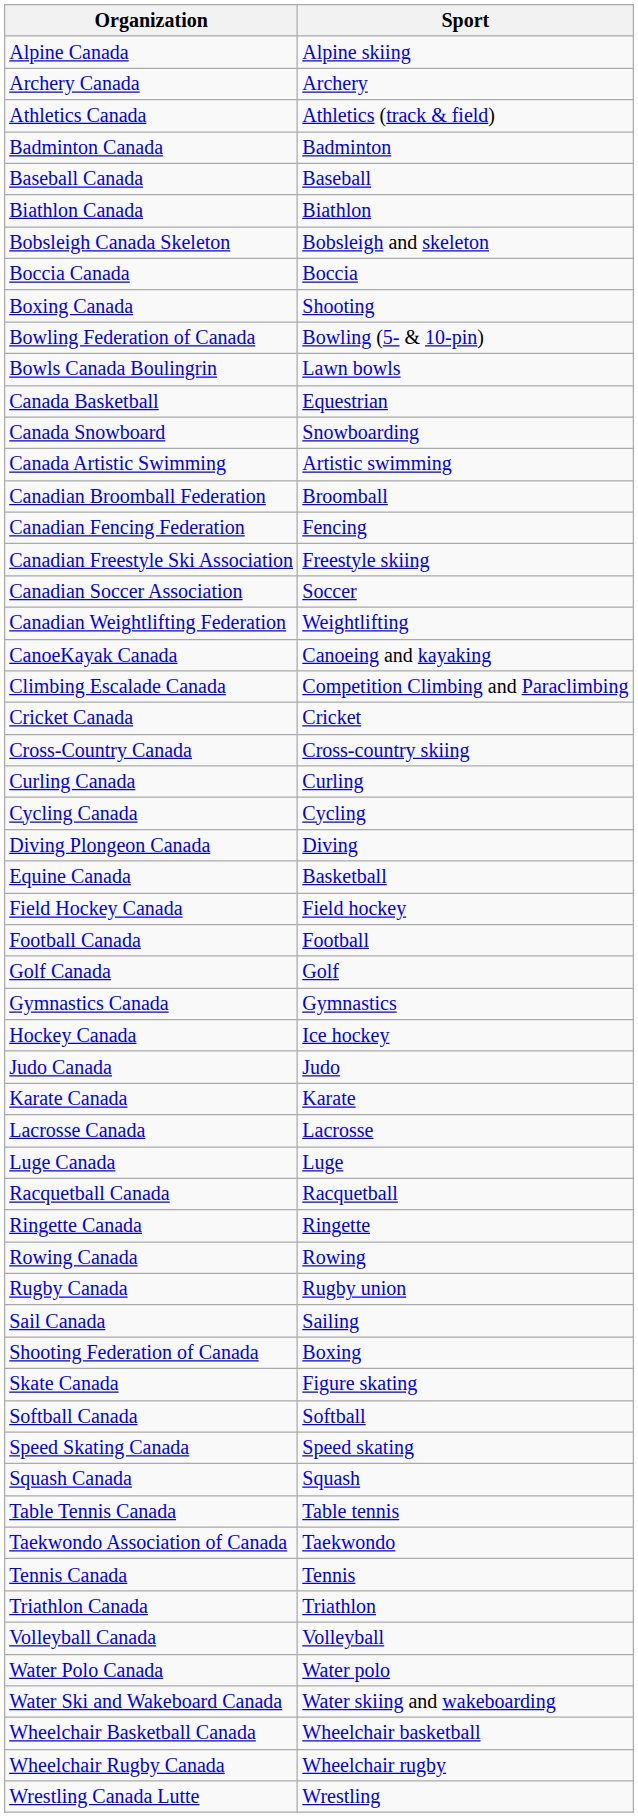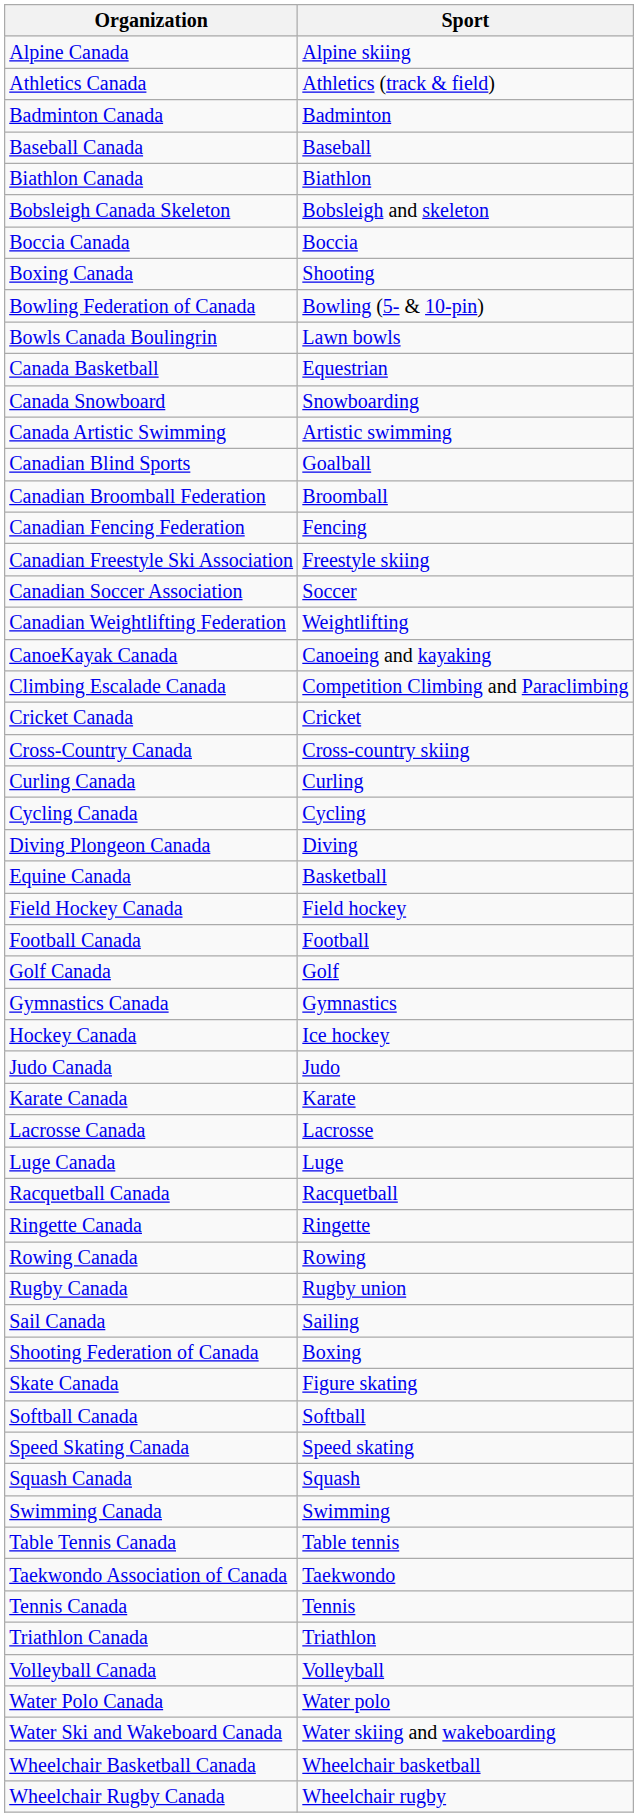 <table class="wikitable sortable">
 <tr>
 <th>Organization</th>
 <th>Sport</th>
 </tr>
 <tr>
 <td><a href='#'>Alpine Canada</a></td>
 <td><a href='#'>Alpine skiing</a></td>
-</tr>
-<tr>
-<td><a href='#'>Archery Canada</a></td>
-<td><a href='#'>Archery</a></td>
 </tr>
 <tr>
 <td><a href='#'>Athletics Canada</a></td>
 <td><a href='#'>Athletics</a> (<a href='#'>track & field</a>)</td>
 </tr>
 <tr>
 <td><a href='#'>Badminton Canada</a></td>
 <td><a href='#'>Badminton</a></td>
 </tr>
 <tr>
 <td><a href='#'>Baseball Canada</a></td>
 <td><a href='#'>Baseball</a></td>
 </tr>
 <tr>
 <td><a href='#'>Biathlon Canada</a></td>
 <td><a href='#'>Biathlon</a></td>
 </tr>
 <tr>
 <td><a href='#'>Bobsleigh Canada Skeleton</a></td>
 <td><a href='#'>Bobsleigh</a> and <a href='#'>skeleton</a></td>
 </tr>
 <tr>
 <td><a href='#'>Boccia Canada</a></td>
 <td><a href='#'>Boccia</a></td>
 </tr>
 <tr>
 <td><a href='#'>Boxing Canada</a></td>
 <td><a href='#'>Shooting</a></td>
 </tr>
 <tr>
 <td><a href='#'>Bowling Federation of Canada</a></td>
 <td><a href='#'>Bowling</a> (<a href='#'>5-</a> & <a href='#'>10-pin</a>)</td>
 </tr>
 <tr>
 <td><a href='#'>Bowls Canada Boulingrin</a></td>
 <td><a href='#'>Lawn bowls</a></td>
 </tr>
 <tr>
 <td><a href='#'>Canada Basketball</a></td>
 <td><a href='#'>Equestrian</a></td>
 </tr>
 <tr>
 <td><a href='#'>Canada Snowboard</a></td>
 <td><a href='#'>Snowboarding</a></td>
 </tr>
 <tr>
 <td><a href='#'>Canada Artistic Swimming</a></td>
 <td><a href='#'>Artistic swimming</a></td>
+</tr>
+<tr>
+<td><a href='#'>Canadian Blind Sports</a></td>
+<td><a href='#'>Goalball</a></td>
 </tr>
 <tr>
 <td><a href='#'>Canadian Broomball Federation</a></td>
 <td><a href='#'>Broomball</a></td>
 </tr>
 <tr>
 <td><a href='#'>Canadian Fencing Federation</a></td>
 <td><a href='#'>Fencing</a></td>
 </tr>
 <tr>
 <td><a href='#'>Canadian Freestyle Ski Association</a></td>
 <td><a href='#'>Freestyle skiing</a></td>
 </tr>
 <tr>
 <td><a href='#'>Canadian Soccer Association</a></td>
 <td><a href='#'>Soccer</a></td>
 </tr>
 <tr>
 <td><a href='#'>Canadian Weightlifting Federation</a></td>
 <td><a href='#'>Weightlifting</a></td>
 </tr>
 <tr>
 <td><a href='#'>CanoeKayak Canada</a></td>
 <td><a href='#'>Canoeing</a> and <a href='#'>kayaking</a></td>
 </tr>
 <tr>
 <td><a href='#'>Climbing Escalade Canada</a></td>
 <td><a href='#'>Competition Climbing</a> and <a href='#'>Paraclimbing</a></td>
 </tr>
 <tr>
 <td><a href='#'>Cricket Canada</a></td>
 <td><a href='#'>Cricket</a></td>
 </tr>
 <tr>
 <td><a href='#'>Cross-Country Canada</a></td>
 <td><a href='#'>Cross-country skiing</a></td>
 </tr>
 <tr>
 <td><a href='#'>Curling Canada</a></td>
 <td><a href='#'>Curling</a></td>
 </tr>
 <tr>
 <td><a href='#'>Cycling Canada</a></td>
 <td><a href='#'>Cycling</a></td>
 </tr>
 <tr>
 <td><a href='#'>Diving Plongeon Canada</a></td>
 <td><a href='#'>Diving</a></td>
 </tr>
 <tr>
 <td><a href='#'>Equine Canada</a></td>
 <td><a href='#'>Basketball</a></td>
 </tr>
 <tr>
 <td><a href='#'>Field Hockey Canada</a></td>
 <td><a href='#'>Field hockey</a></td>
 </tr>
 <tr>
 <td><a href='#'>Football Canada</a></td>
 <td><a href='#'>Football</a></td>
 </tr>
 <tr>
 <td><a href='#'>Golf Canada</a></td>
 <td><a href='#'>Golf</a></td>
 </tr>
 <tr>
 <td><a href='#'>Gymnastics Canada</a></td>
 <td><a href='#'>Gymnastics</a></td>
 </tr>
 <tr>
 <td><a href='#'>Hockey Canada</a></td>
 <td><a href='#'>Ice hockey</a></td>
 </tr>
 <tr>
 <td><a href='#'>Judo Canada</a></td>
 <td><a href='#'>Judo</a></td>
 </tr>
 <tr>
 <td><a href='#'>Karate Canada</a></td>
 <td><a href='#'>Karate</a></td>
 </tr>
 <tr>
 <td><a href='#'>Lacrosse Canada</a></td>
 <td><a href='#'>Lacrosse</a></td>
 </tr>
 <tr>
 <td><a href='#'>Luge Canada</a></td>
 <td><a href='#'>Luge</a></td>
 </tr>
 <tr>
 <td><a href='#'>Racquetball Canada</a></td>
 <td><a href='#'>Racquetball</a></td>
 </tr>
 <tr>
 <td><a href='#'>Ringette Canada</a></td>
 <td><a href='#'>Ringette</a></td>
 </tr>
 <tr>
 <td><a href='#'>Rowing Canada</a></td>
 <td><a href='#'>Rowing</a></td>
 </tr>
 <tr>
 <td><a href='#'>Rugby Canada</a></td>
 <td><a href='#'>Rugby union</a></td>
 </tr>
 <tr>
 <td><a href='#'>Sail Canada</a></td>
 <td><a href='#'>Sailing</a></td>
 </tr>
 <tr>
 <td><a href='#'>Shooting Federation of Canada</a></td>
 <td><a href='#'>Boxing</a></td>
 </tr>
 <tr>
 <td><a href='#'>Skate Canada</a></td>
 <td><a href='#'>Figure skating</a></td>
 </tr>
 <tr>
 <td><a href='#'>Softball Canada</a></td>
 <td><a href='#'>Softball</a></td>
 </tr>
 <tr>
 <td><a href='#'>Speed Skating Canada</a></td>
 <td><a href='#'>Speed skating</a></td>
 </tr>
 <tr>
 <td><a href='#'>Squash Canada</a></td>
 <td><a href='#'>Squash</a></td>
 </tr>
 <tr>
+<td><a href='#'>Swimming Canada</a></td>
+<td><a href='#'>Swimming</a></td>
+</tr>
+<tr>
 <td><a href='#'>Table Tennis Canada</a></td>
 <td><a href='#'>Table tennis</a></td>
 </tr>
 <tr>
 <td><a href='#'>Taekwondo Association of Canada</a></td>
 <td><a href='#'>Taekwondo</a></td>
 </tr>
 <tr>
 <td><a href='#'>Tennis Canada</a></td>
 <td><a href='#'>Tennis</a></td>
 </tr>
 <tr>
 <td><a href='#'>Triathlon Canada</a></td>
 <td><a href='#'>Triathlon</a></td>
 </tr>
 <tr>
 <td><a href='#'>Volleyball Canada</a></td>
 <td><a href='#'>Volleyball</a></td>
 </tr>
 <tr>
 <td><a href='#'>Water Polo Canada</a></td>
 <td><a href='#'>Water polo</a></td>
 </tr>
 <tr>
 <td><a href='#'>Water Ski and Wakeboard Canada</a></td>
 <td><a href='#'>Water skiing</a> and <a href='#'>wakeboarding</a></td>
 </tr>
 <tr>
 <td><a href='#'>Wheelchair Basketball Canada</a></td>
 <td><a href='#'>Wheelchair basketball</a></td>
 </tr>
 <tr>
 <td><a href='#'>Wheelchair Rugby Canada</a></td>
 <td><a href='#'>Wheelchair rugby</a></td>
 </tr>
-<tr>
-<td><a href='#'>Wrestling Canada Lutte</a></td>
-<td><a href='#'>Wrestling</a></td>
-</tr>
 </table>
